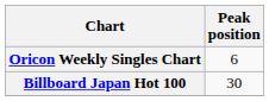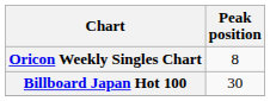 <table class="wikitable plainrowheaders" style="text-align:center;">
 <tr>
 <th>Chart</th>
 <th>Peak<br>position</th>
 </tr>
 <tr>
 <th scope="row"><a href='#'>Oricon</a> Weekly Singles Chart</th>
-<td style="text-align:center;">6</td>
+<td style="text-align:center;">8</td>
 </tr>
 <tr>
 <th scope="row"><a href='#'>Billboard Japan</a> Hot 100</th>
 <td style="text-align:center;">30</td>
 </tr>
 <tr>
 </tr>
 </table>
